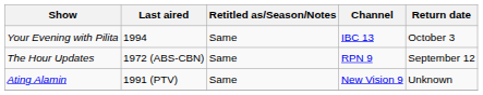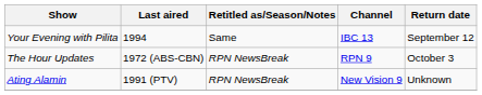 <table class="wikitable" style="text-align:left; line-height:25px; width:auto;">
 <tr>
 <th>Show</th>
 <th>Last aired</th>
 <th>Retitled as/Season/Notes</th>
 <th>Channel</th>
 <th>Return date</th>
 </tr>
 <tr>
 <td><em>Your Evening with Pilita</em></td>
 <td>1994</td>
 <td>Same</td>
 <td><a href='#'>IBC 13</a></td>
-<td>October 3</td>
+<td>September 12</td>
 </tr>
 <tr>
 <td><em>The Hour Updates</em></td>
 <td>1972 (ABS-CBN)</td>
-<td>Same</td>
+<td><em>RPN NewsBreak</em></td>
 <td><a href='#'>RPN 9</a></td>
-<td>September 12</td>
+<td>October 3</td>
 </tr>
 <tr>
 <td><em><a href='#'>Ating Alamin</a></em></td>
 <td>1991 (PTV)</td>
-<td>Same</td>
+<td><em>RPN NewsBreak</em></td>
 <td><a href='#'>New Vision 9</a></td>
 <td>Unknown</td>
 </tr>
 <tr>
 </tr>
 </table>
